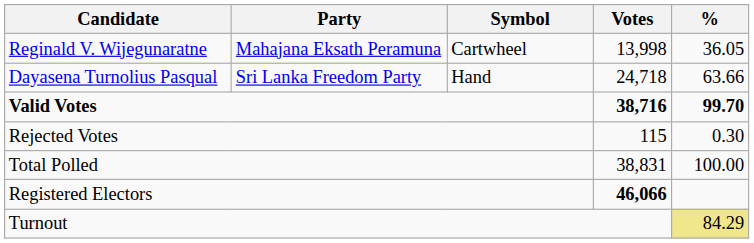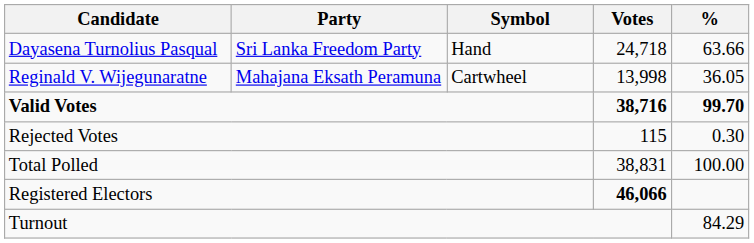 <table class="wikitable" border="1" style="text-align:right;">
 <tr>
 <th align=left width="190">Candidate</th>
 <th align=left width="180">Party</th>
 <th align=left width="120">Symbol</th>
 <th align=left width="60">Votes</th>
 <th align=left width="60">%</th>
 </tr>
 <tr>
+<td align=left><a href='#'>Dayasena Turnolius Pasqual</a></td>
+<td align=left><a href='#'>Sri Lanka Freedom Party</a></td>
+<td align=left>Hand</td>
+<td>24,718</td>
+<td>63.66</td>
+</tr>
+<tr>
 <td align=left><a href='#'>Reginald V. Wijegunaratne</a></td>
 <td align=left><a href='#'>Mahajana Eksath Peramuna</a></td>
 <td align=left>Cartwheel</td>
 <td>13,998</td>
 <td>36.05</td>
-</tr>
-<tr>
-<td align=left><a href='#'>Dayasena Turnolius Pasqual</a></td>
-<td align=left><a href='#'>Sri Lanka Freedom Party</a></td>
-<td align=left>Hand</td>
-<td>24,718</td>
-<td>63.66</td>
 </tr>
 <tr>
 <td align=left colspan=3><strong>Valid Votes</strong></td>
 <td><strong>38,716</strong></td>
 <td><strong>99.70</strong></td>
 </tr>
 <tr>
 <td align=left colspan=3>Rejected Votes</td>
 <td>115</td>
 <td>0.30</td>
 </tr>
 <tr>
 <td align=left colspan=3>Total Polled</td>
 <td>38,831</td>
 <td>100.00</td>
 </tr>
 <tr>
 <td align=left colspan=3>Registered Electors</td>
 <td><strong>46,066</strong></td>
 <td></td>
 </tr>
 <tr>
 <td align=left colspan=4>Turnout</td>
-<td style="background: khaki;">84.29</td>
+<td>84.29</td>
 </tr>
 </table>
